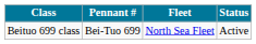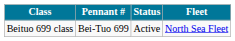 <table class="wikitable">
 <tr>
 <th style="background:#079;color:#fff;">Class</th>
 <th style="background:#079;color:#fff;">Pennant #</th>
+<th style="background:#079;color:#fff;">Status</th>
 <th style="background:#079;color:#fff;">Fleet</th>
-<th style="background:#079;color:#fff;">Status</th>
 </tr>
 <tr>
 <td>Beituo 699 class</td>
 <td>Bei-Tuo 699</td>
+<td>Active</td>
 <td><a href='#'>North Sea Fleet</a></td>
-<td>Active</td>
 </tr>
 </table>
